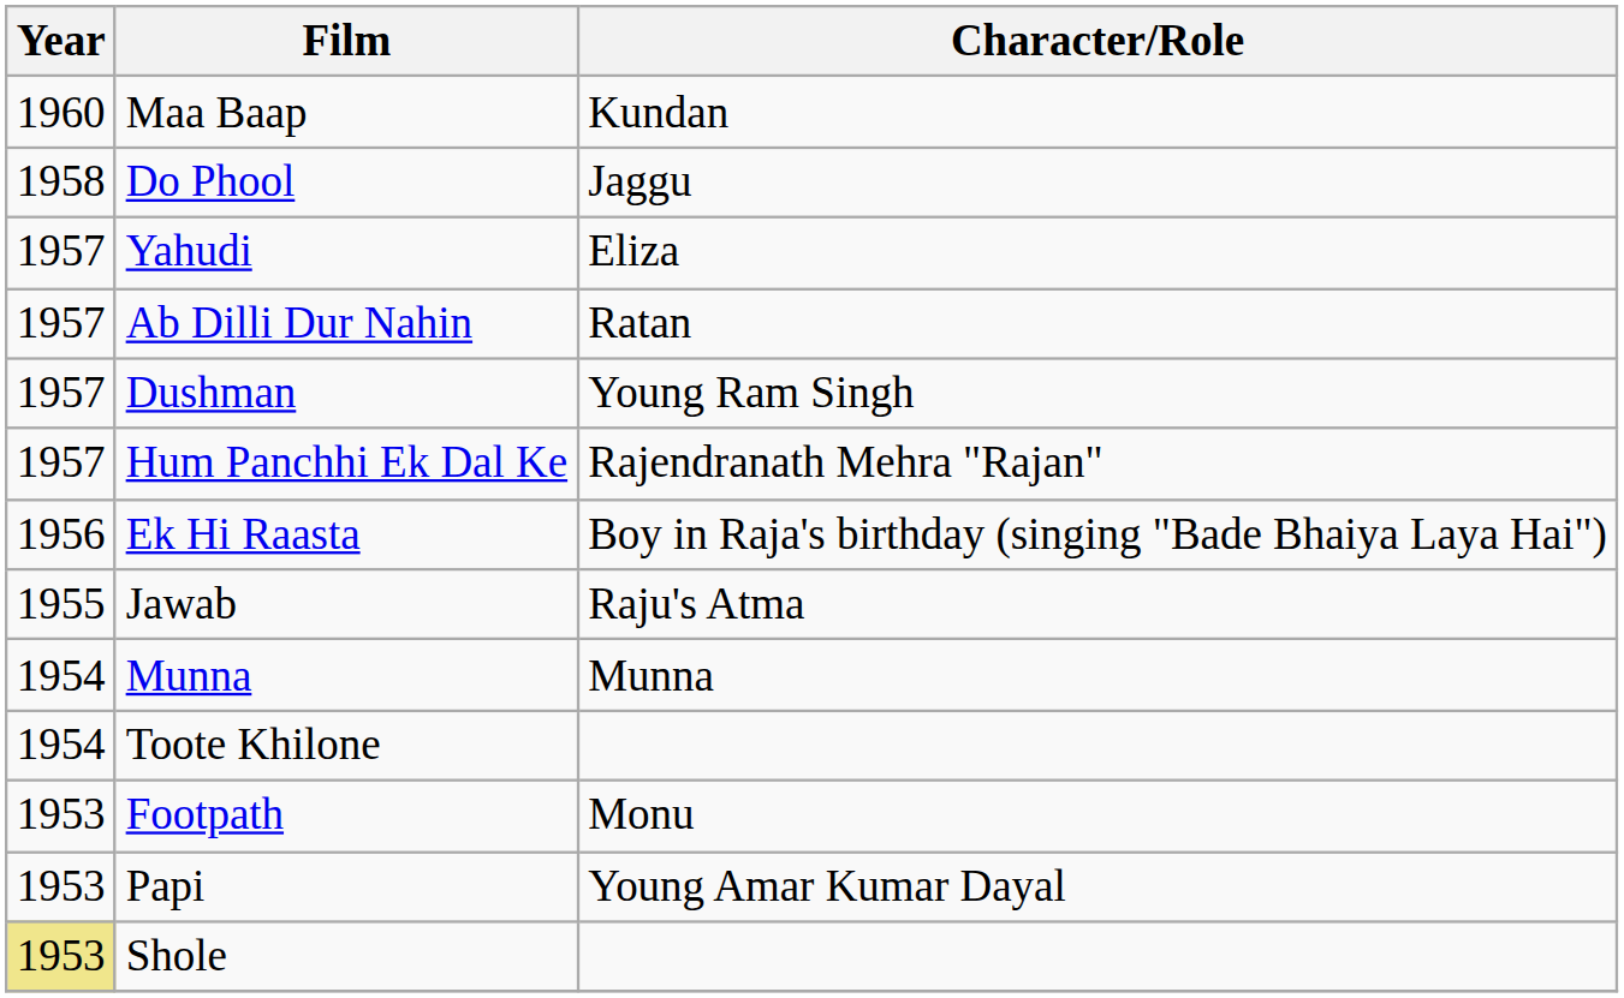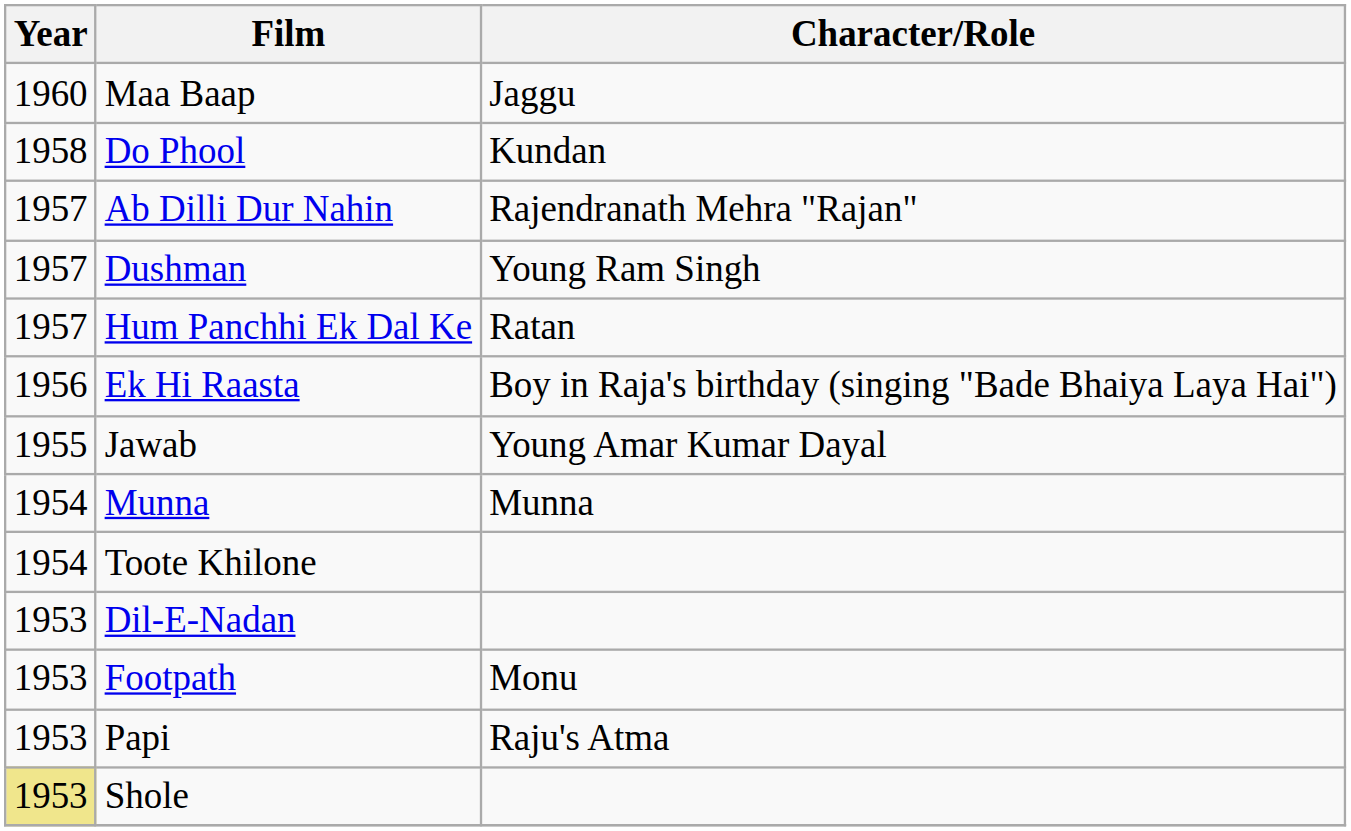 <table class="wikitable sortable">
 <tr>
 <th>Year</th>
 <th>Film</th>
 <th>Character/Role</th>
 </tr>
 <tr>
 <td>1960</td>
 <td>Maa Baap</td>
-<td>Kundan</td>
+<td>Jaggu</td>
 </tr>
 <tr>
 <td>1958</td>
 <td><a href='#'>Do Phool</a></td>
-<td>Jaggu</td>
-</tr>
-<tr>
-<td>1957</td>
-<td><a href='#'>Yahudi</a></td>
-<td>Eliza</td>
+<td>Kundan</td>
 </tr>
 <tr>
 <td>1957</td>
 <td><a href='#'>Ab Dilli Dur Nahin</a></td>
-<td>Ratan</td>
+<td>Rajendranath Mehra "Rajan"</td>
 </tr>
 <tr>
 <td>1957</td>
 <td><a href='#'>Dushman</a></td>
 <td>Young Ram Singh</td>
 </tr>
 <tr>
 <td>1957</td>
 <td><a href='#'>Hum Panchhi Ek Dal Ke</a></td>
-<td>Rajendranath Mehra "Rajan"</td>
+<td>Ratan</td>
 </tr>
 <tr>
 <td>1956</td>
 <td><a href='#'>Ek Hi Raasta</a></td>
 <td>Boy in Raja's birthday (singing "Bade Bhaiya Laya Hai")</td>
 </tr>
 <tr>
 <td>1955</td>
 <td>Jawab</td>
-<td>Raju's Atma</td>
+<td>Young Amar Kumar Dayal</td>
 </tr>
 <tr>
 <td>1954</td>
 <td><a href='#'>Munna</a></td>
 <td>Munna</td>
 </tr>
 <tr>
 <td>1954</td>
 <td>Toote Khilone</td>
 <td></td>
 </tr>
 <tr>
 <td>1953</td>
+<td><a href='#'>Dil-E-Nadan</a></td>
+<td></td>
+</tr>
+<tr>
+<td>1953</td>
 <td><a href='#'>Footpath</a></td>
 <td>Monu</td>
 </tr>
 <tr>
 <td>1953</td>
 <td>Papi</td>
-<td>Young Amar Kumar Dayal</td>
+<td>Raju's Atma</td>
 </tr>
 <tr>
 <td style="background: khaki;">1953</td>
 <td>Shole</td>
 <td></td>
 </tr>
 <tr>
 </tr>
 </table>
